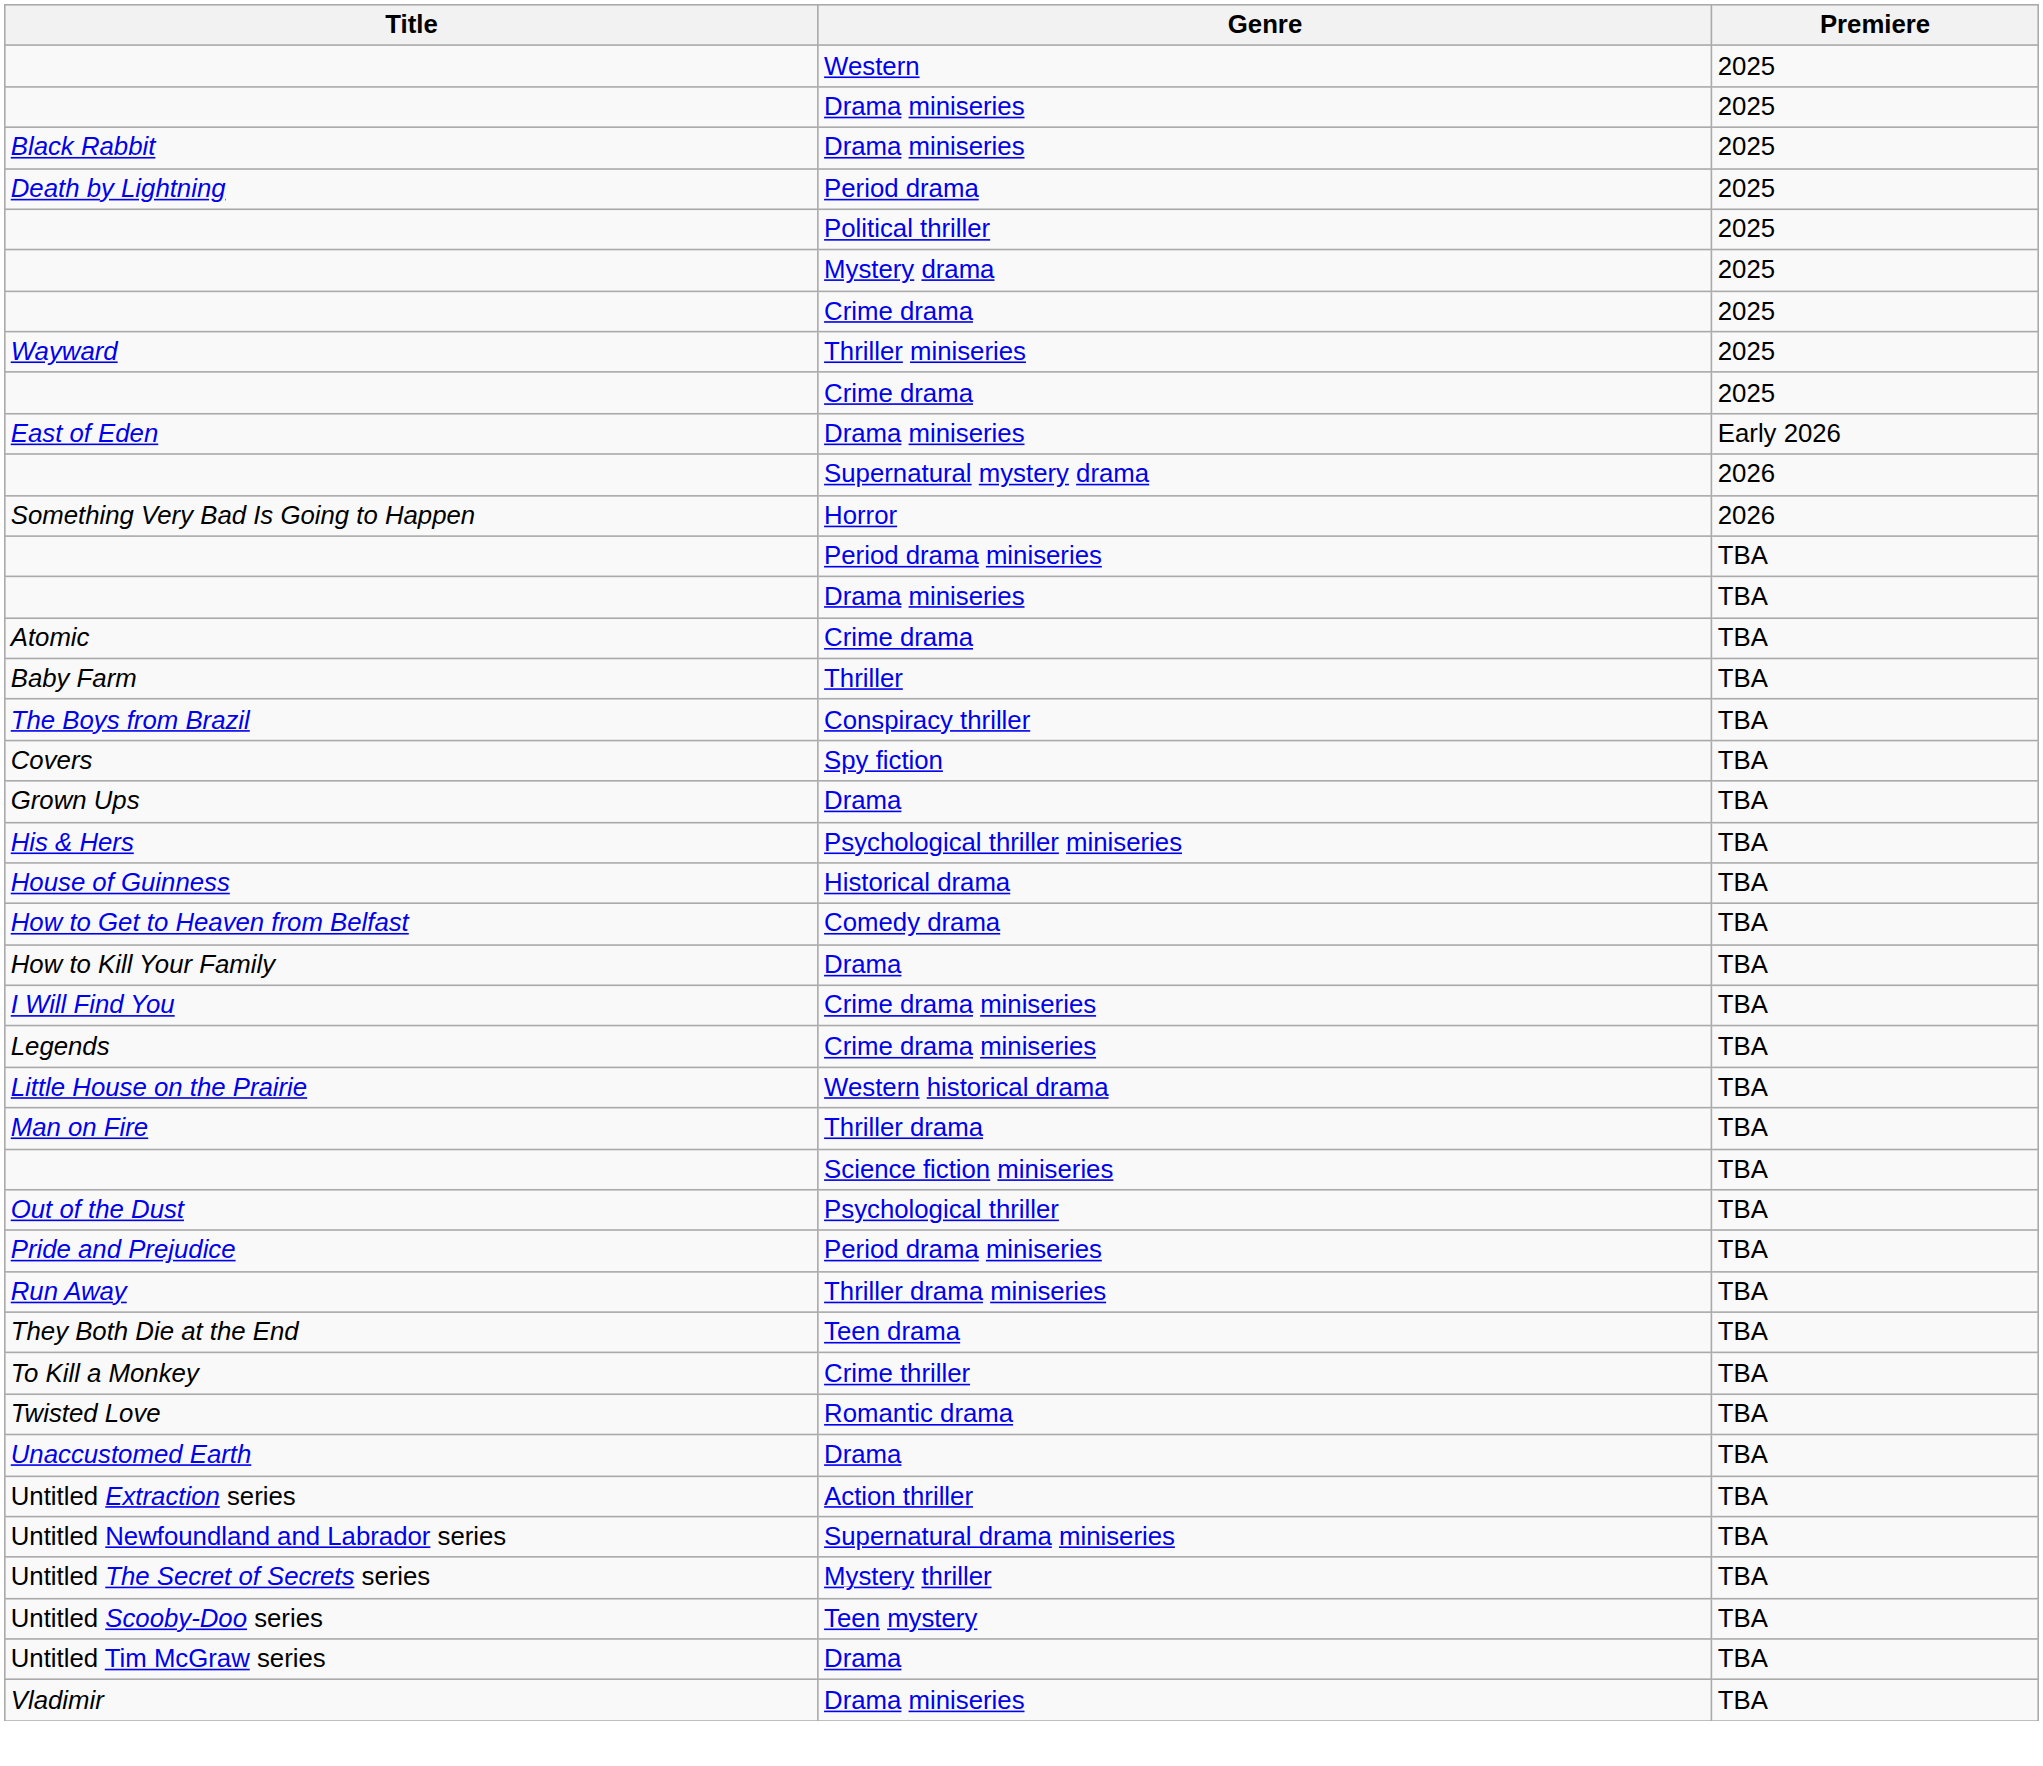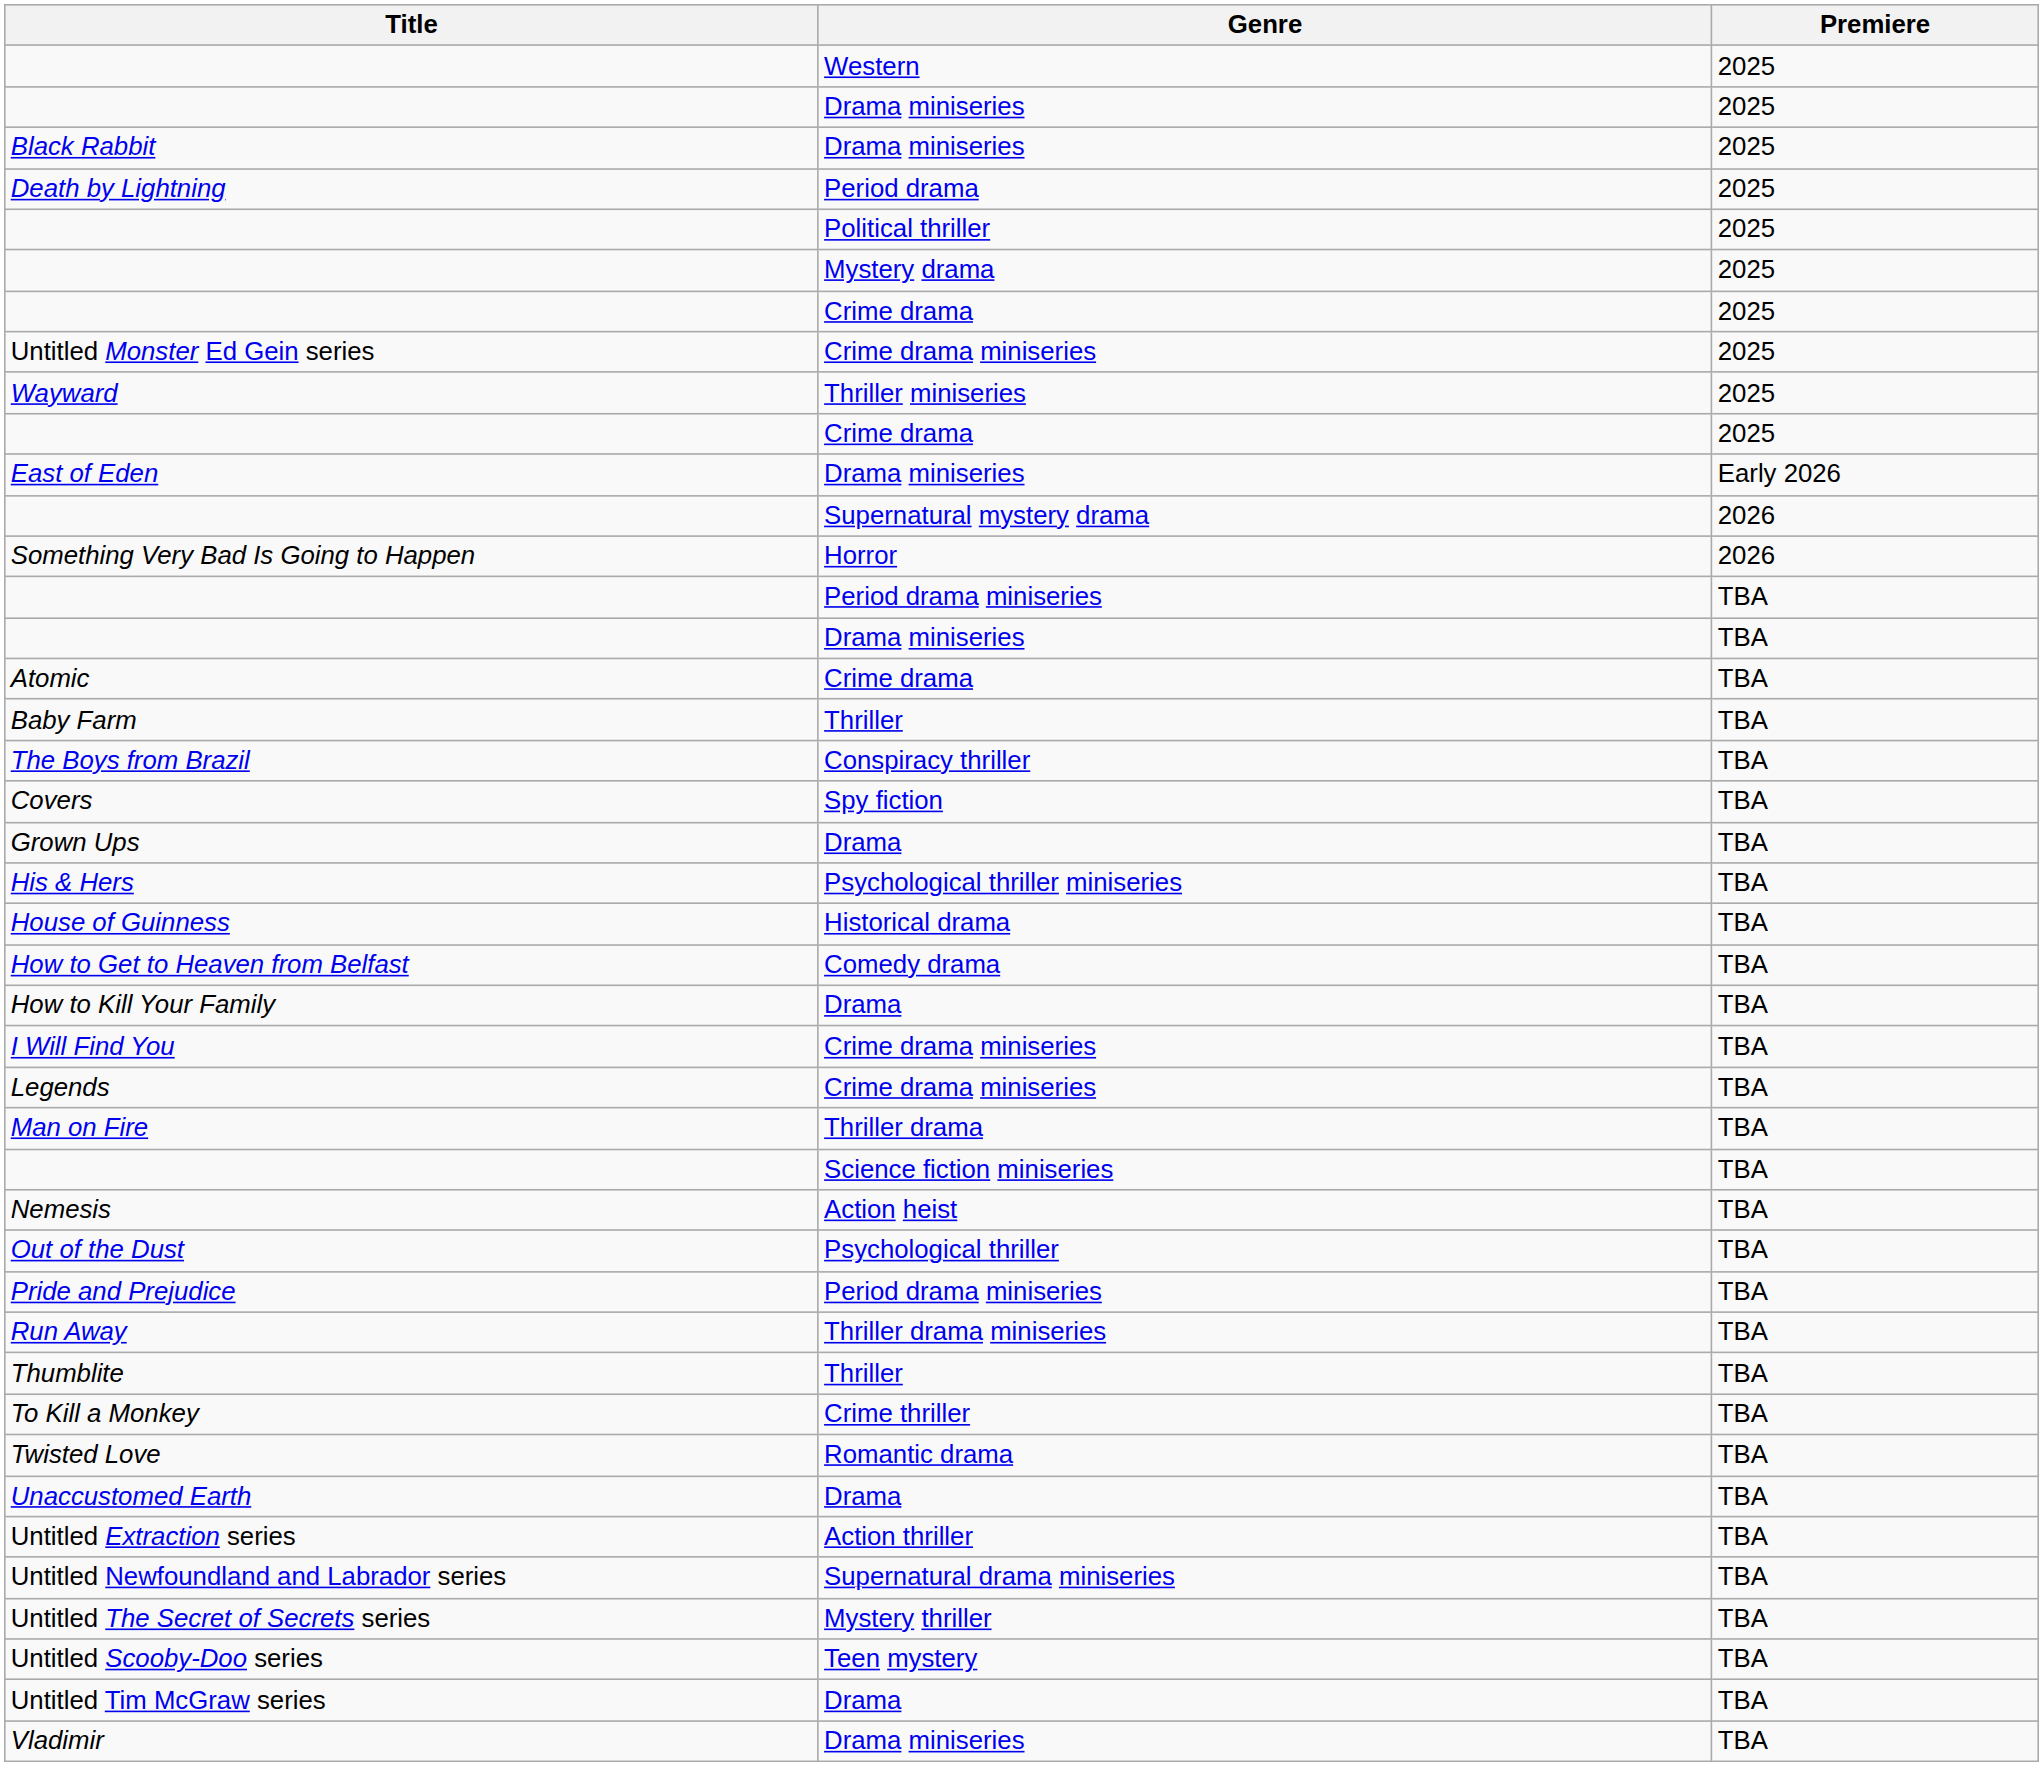 <table class="wikitable sortable" style="width:100%;">
 <tr>
 <th scope="col" style="width:40%;">Title</th>
 <th>Genre</th>
 <th>Premiere</th>
 </tr>
 <tr>
 <td><em></em></td>
 <td><a href='#'>Western</a></td>
 <td>2025</td>
 </tr>
 <tr>
 <td><em></em></td>
 <td><a href='#'>Drama</a> <a href='#'>miniseries</a></td>
 <td>2025</td>
 </tr>
 <tr>
 <td><em><a href='#'>Black Rabbit</a></em></td>
 <td><a href='#'>Drama</a> <a href='#'>miniseries</a></td>
 <td>2025</td>
 </tr>
 <tr>
 <td><em><a href='#'>Death by Lightning</a></em></td>
 <td><a href='#'>Period drama</a></td>
 <td>2025</td>
 </tr>
 <tr>
 <td><em></em></td>
 <td><a href='#'>Political thriller</a></td>
 <td>2025</td>
 </tr>
 <tr>
 <td><em></em></td>
 <td><a href='#'>Mystery</a> <a href='#'>drama</a></td>
 <td>2025</td>
 </tr>
 <tr>
 <td><em></em></td>
 <td><a href='#'>Crime drama</a></td>
+<td>2025</td>
+</tr>
+<tr>
+<td>Untitled <em><a href='#'>Monster</a></em> <a href='#'>Ed Gein</a> series</td>
+<td><a href='#'>Crime drama</a> <a href='#'>miniseries</a></td>
 <td>2025</td>
 </tr>
 <tr>
 <td><em><a href='#'>Wayward</a></em></td>
 <td><a href='#'>Thriller</a> <a href='#'>miniseries</a></td>
 <td>2025</td>
 </tr>
 <tr>
 <td><em></em></td>
 <td><a href='#'>Crime drama</a></td>
 <td>2025</td>
 </tr>
 <tr>
 <td><em><a href='#'>East of Eden</a></em></td>
 <td><a href='#'>Drama</a> <a href='#'>miniseries</a></td>
 <td>Early 2026</td>
 </tr>
 <tr>
 <td><em></em></td>
 <td><a href='#'>Supernatural</a> <a href='#'>mystery</a> <a href='#'>drama</a></td>
 <td>2026</td>
 </tr>
 <tr>
 <td><em>Something Very Bad Is Going to Happen</em></td>
 <td><a href='#'>Horror</a></td>
 <td>2026</td>
 </tr>
 <tr>
 <td><em></em></td>
 <td><a href='#'>Period drama</a> <a href='#'>miniseries</a></td>
 <td>TBA</td>
 </tr>
 <tr>
 <td><em></em></td>
 <td><a href='#'>Drama</a> <a href='#'>miniseries</a></td>
 <td>TBA</td>
 </tr>
 <tr>
 <td><em>Atomic</em></td>
 <td><a href='#'>Crime drama</a></td>
 <td>TBA</td>
 </tr>
 <tr>
 <td><em>Baby Farm</em></td>
 <td><a href='#'>Thriller</a></td>
 <td>TBA</td>
 </tr>
 <tr>
 <td><em><a href='#'>The Boys from Brazil</a></em></td>
 <td><a href='#'>Conspiracy thriller</a></td>
 <td>TBA</td>
 </tr>
 <tr>
 <td><em>Covers</em></td>
 <td><a href='#'>Spy fiction</a></td>
 <td>TBA</td>
 </tr>
 <tr>
 <td><em>Grown Ups</em></td>
 <td><a href='#'>Drama</a></td>
 <td>TBA</td>
 </tr>
 <tr>
 <td><em><a href='#'>His & Hers</a></em></td>
 <td><a href='#'>Psychological thriller</a> <a href='#'>miniseries</a></td>
 <td>TBA</td>
 </tr>
 <tr>
 <td><em><a href='#'>House of Guinness</a></em></td>
 <td><a href='#'>Historical drama</a></td>
 <td>TBA</td>
 </tr>
 <tr>
 <td><em><a href='#'>How to Get to Heaven from Belfast</a></em></td>
 <td><a href='#'>Comedy drama</a></td>
 <td>TBA</td>
 </tr>
 <tr>
 <td><em>How to Kill Your Family</em></td>
 <td><a href='#'>Drama</a></td>
 <td>TBA</td>
 </tr>
 <tr>
 <td><em><a href='#'>I Will Find You</a></em></td>
 <td><a href='#'>Crime drama</a> <a href='#'>miniseries</a></td>
 <td>TBA</td>
 </tr>
 <tr>
 <td><em>Legends</em></td>
 <td><a href='#'>Crime drama</a> <a href='#'>miniseries</a></td>
 <td>TBA</td>
 </tr>
 <tr>
-<td><em><a href='#'>Little House on the Prairie</a></em></td>
-<td><a href='#'>Western</a> <a href='#'>historical drama</a></td>
-<td>TBA</td>
-</tr>
-<tr>
 <td><em><a href='#'>Man on Fire</a></em></td>
 <td><a href='#'>Thriller drama</a></td>
 <td>TBA</td>
 </tr>
 <tr>
 <td><em></em></td>
 <td><a href='#'>Science fiction</a> <a href='#'>miniseries</a></td>
+<td>TBA</td>
+</tr>
+<tr>
+<td><em>Nemesis</em></td>
+<td><a href='#'>Action</a> <a href='#'>heist</a></td>
 <td>TBA</td>
 </tr>
 <tr>
 <td><em><a href='#'>Out of the Dust</a></em></td>
 <td><a href='#'>Psychological thriller</a></td>
 <td>TBA</td>
 </tr>
 <tr>
 <td><em><a href='#'>Pride and Prejudice</a></em></td>
 <td><a href='#'>Period drama</a> <a href='#'>miniseries</a></td>
 <td>TBA</td>
 </tr>
 <tr>
 <td><em><a href='#'>Run Away</a></em></td>
 <td><a href='#'>Thriller drama</a> <a href='#'>miniseries</a></td>
 <td>TBA</td>
 </tr>
 <tr>
-<td><em>They Both Die at the End</em></td>
-<td><a href='#'>Teen drama</a></td>
+<td><em>Thumblite</em></td>
+<td><a href='#'>Thriller</a></td>
 <td>TBA</td>
 </tr>
 <tr>
 <td><em>To Kill a Monkey</em></td>
 <td><a href='#'>Crime thriller</a></td>
 <td>TBA</td>
 </tr>
 <tr>
 <td><em>Twisted Love</em></td>
 <td><a href='#'>Romantic drama</a></td>
 <td>TBA</td>
 </tr>
 <tr>
 <td><em><a href='#'>Unaccustomed Earth</a></em></td>
 <td><a href='#'>Drama</a></td>
 <td>TBA</td>
 </tr>
 <tr>
 <td>Untitled <em><a href='#'>Extraction</a></em> series</td>
 <td><a href='#'>Action thriller</a></td>
 <td>TBA</td>
 </tr>
 <tr>
 <td>Untitled <a href='#'>Newfoundland and Labrador</a> series</td>
 <td><a href='#'>Supernatural drama</a> <a href='#'>miniseries</a></td>
 <td>TBA</td>
 </tr>
 <tr>
 <td>Untitled <em><a href='#'>The Secret of Secrets</a></em> series</td>
 <td><a href='#'>Mystery</a> <a href='#'>thriller</a></td>
 <td>TBA</td>
 </tr>
 <tr>
 <td>Untitled <em><a href='#'>Scooby-Doo</a></em> series</td>
 <td><a href='#'>Teen</a> <a href='#'>mystery</a></td>
 <td>TBA</td>
 </tr>
 <tr>
 <td>Untitled <a href='#'>Tim McGraw</a> series</td>
 <td><a href='#'>Drama</a></td>
 <td>TBA</td>
 </tr>
 <tr>
 <td><em>Vladimir</em></td>
 <td><a href='#'>Drama</a> <a href='#'>miniseries</a></td>
 <td>TBA</td>
 </tr>
 </table>
